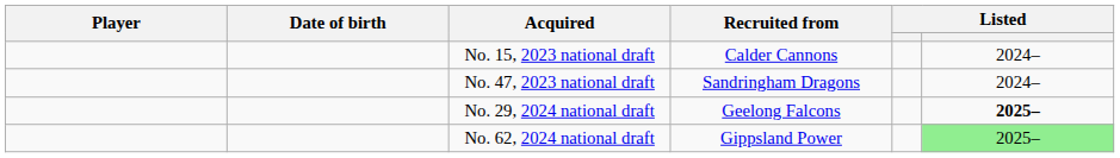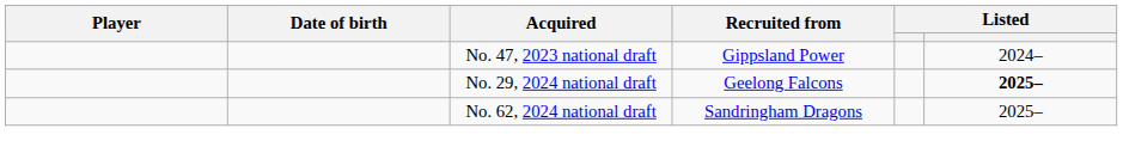 <table class="wikitable sortable" style="text-align:center; width:80%;">
 <tr>
 <th rowspan="2" style="width:10%">Player</th>
 <th rowspan="2" style="width:10%">Date of birth</th>
 <th rowspan="2" style="width:10%">Acquired</th>
 <th rowspan="2" style="width:10%">Recruited from</th>
 <th colspan="2" style="width:10%">Listed</th>
 </tr>
 <tr>
 <th style="width=5%;"></th>
 <th style="width=5%;"></th>
 </tr>
 <tr>
 <td align=left></td>
 <td></td>
-<td>No. 15, <a href='#'>2023 national draft</a></td>
-<td><a href='#'>Calder Cannons</a></td>
-<td></td>
-<td>2024–</td>
-</tr>
-<tr>
-<td align=left></td>
-<td></td>
 <td>No. 47, <a href='#'>2023 national draft</a></td>
-<td><a href='#'>Sandringham Dragons</a></td>
+<td><a href='#'>Gippsland Power</a></td>
 <td></td>
 <td>2024–</td>
 </tr>
 <tr>
 <td align=left></td>
 <td></td>
 <td>No. 29, <a href='#'>2024 national draft</a></td>
 <td><a href='#'>Geelong Falcons</a></td>
 <td></td>
 <td><strong>2025–</strong></td>
 </tr>
 <tr>
 <td align=left></td>
 <td></td>
 <td>No. 62, <a href='#'>2024 national draft</a></td>
-<td><a href='#'>Gippsland Power</a></td>
+<td><a href='#'>Sandringham Dragons</a></td>
 <td></td>
-<td style="background: lightgreen;">2025–</td>
+<td>2025–</td>
 </tr>
 </table>
